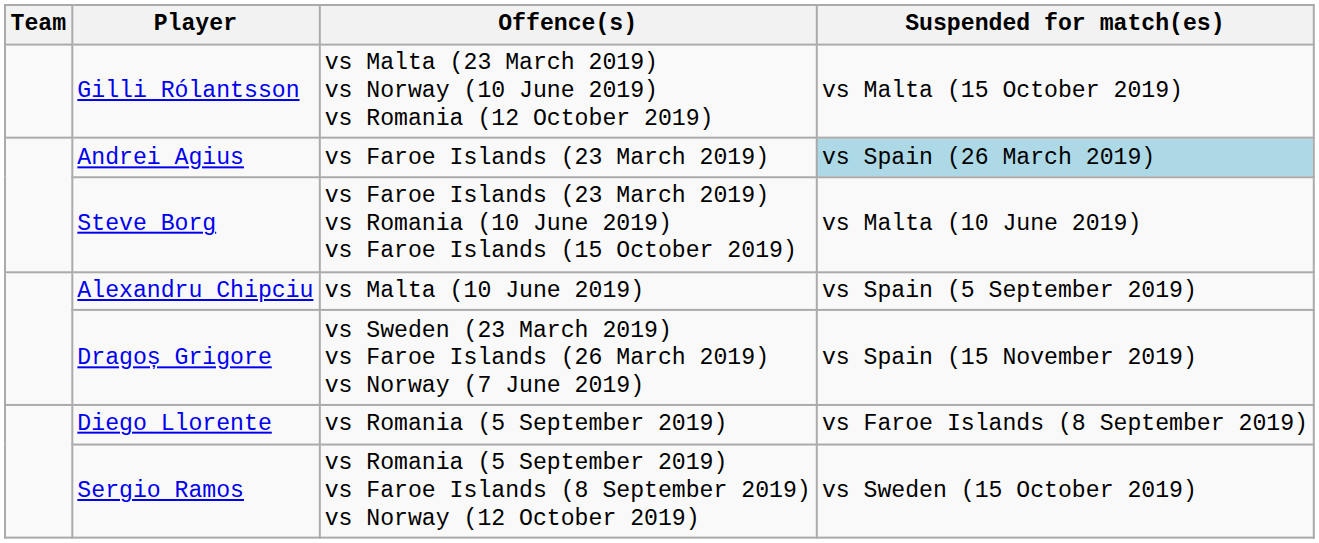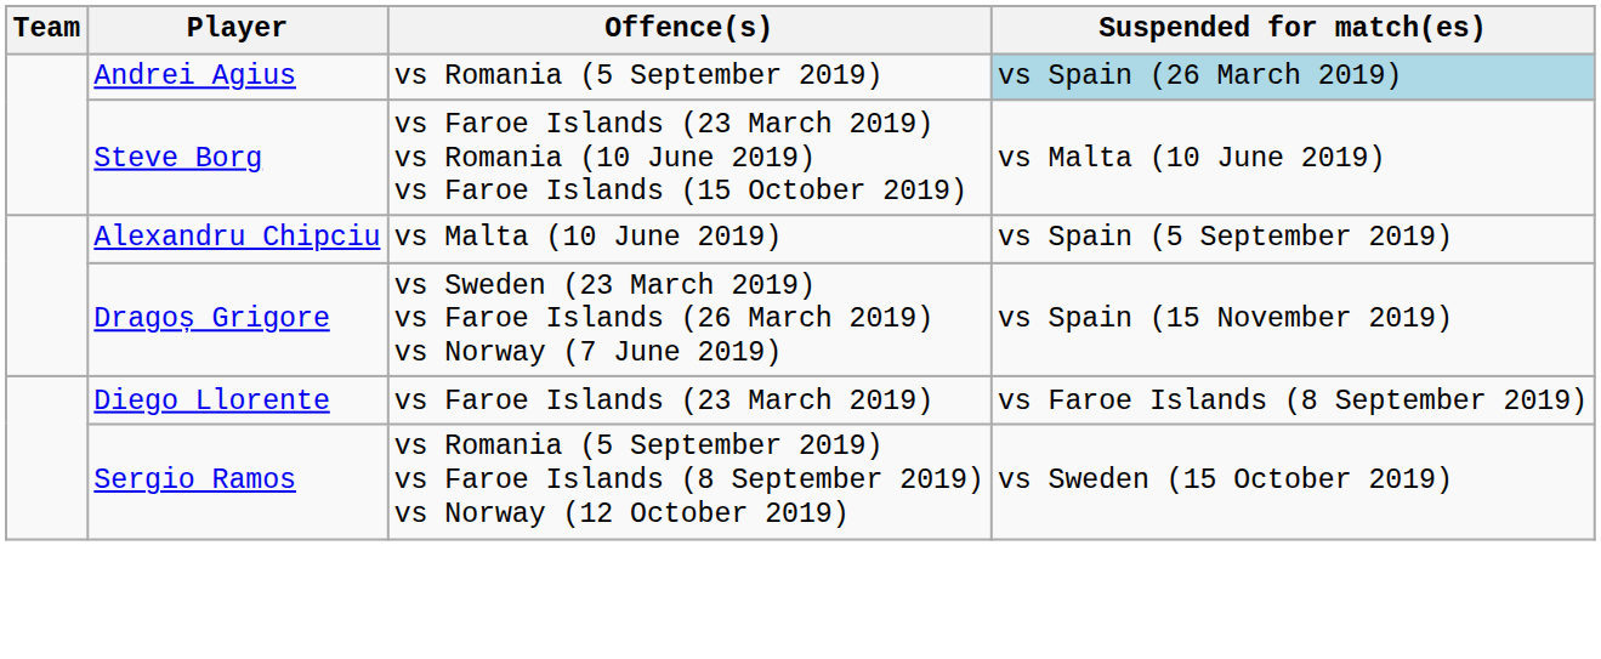 <table class="wikitable" style="font-size:90%">
 <tr>
 <th>Team</th>
 <th>Player</th>
 <th>Offence(s)</th>
 <th>Suspended for match(es)</th>
 </tr>
 <tr>
-<td></td>
-<td><a href='#'>Gilli Rólantsson</a></td>
-<td> vs Malta (23 March 2019)<br> vs Norway (10 June 2019)<br> vs Romania (12 October 2019)</td>
-<td>vs Malta (15 October 2019)</td>
-</tr>
-<tr>
 <td rowspan=2></td>
 <td><a href='#'>Andrei Agius</a></td>
-<td> vs Faroe Islands (23 March 2019)</td>
+<td> vs Romania (5 September 2019)</td>
 <td style="background: lightblue;">vs Spain (26 March 2019)</td>
 </tr>
 <tr>
 <td><a href='#'>Steve Borg</a></td>
 <td> vs Faroe Islands (23 March 2019)<br> vs Romania (10 June 2019)<br> vs Faroe Islands (15 October 2019)</td>
 <td>vs Malta (10 June 2019)</td>
 </tr>
 <tr>
 <td rowspan=2></td>
 <td><a href='#'>Alexandru Chipciu</a></td>
 <td> vs Malta (10 June 2019)</td>
 <td>vs Spain (5 September 2019)</td>
 </tr>
 <tr>
 <td><a href='#'>Dragoș Grigore</a></td>
 <td> vs Sweden (23 March 2019)<br> vs Faroe Islands (26 March 2019)<br> vs Norway (7 June 2019)</td>
 <td>vs Spain (15 November 2019)</td>
 </tr>
 <tr>
 <td rowspan=2></td>
 <td><a href='#'>Diego Llorente</a></td>
-<td> vs Romania (5 September 2019)</td>
+<td> vs Faroe Islands (23 March 2019)</td>
 <td>vs Faroe Islands (8 September 2019)</td>
 </tr>
 <tr>
 <td><a href='#'>Sergio Ramos</a></td>
 <td> vs Romania (5 September 2019)<br> vs Faroe Islands (8 September 2019)<br> vs Norway (12 October 2019)</td>
 <td>vs Sweden (15 October 2019)</td>
 </tr>
 </table>
